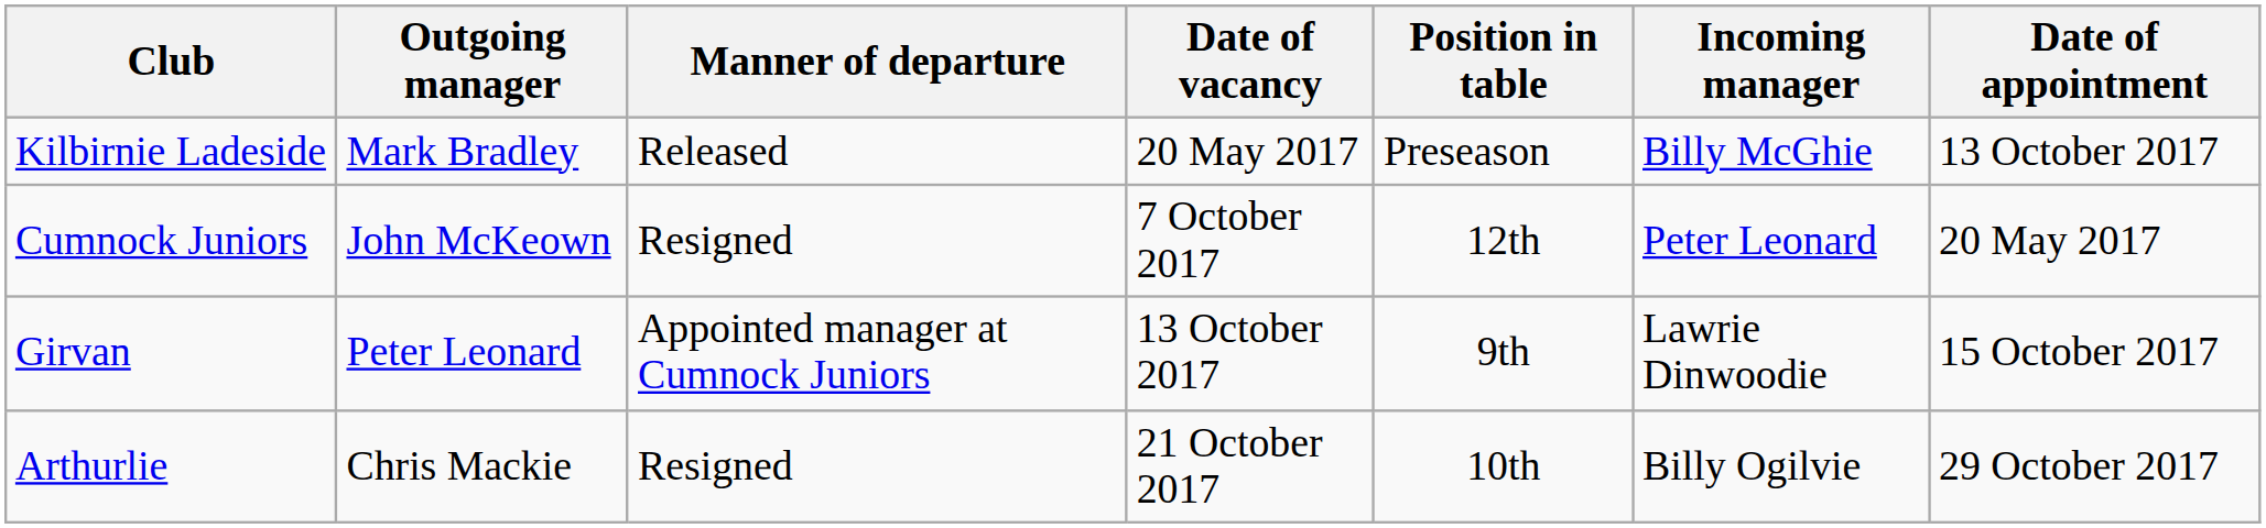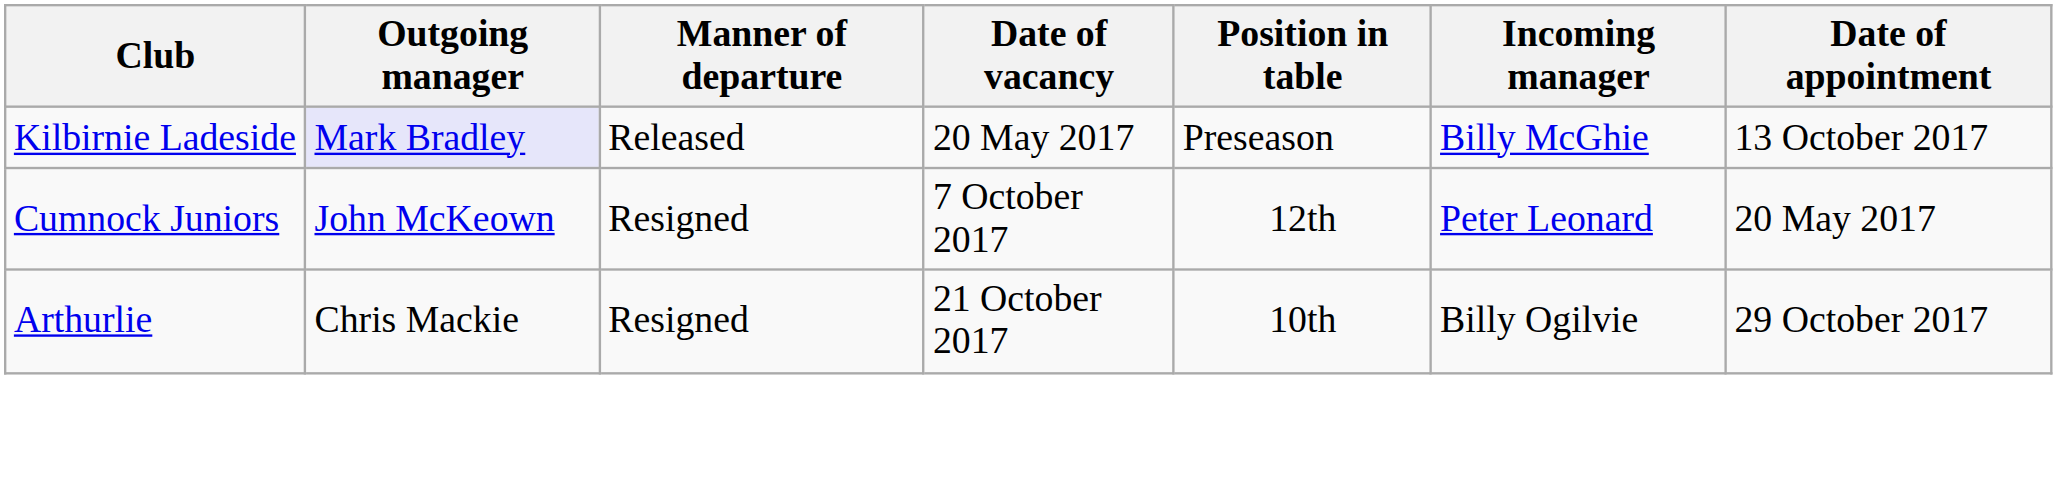 <table class="wikitable">
 <tr>
 <th width=120>Club</th>
 <th>Outgoing manager</th>
 <th>Manner of departure</th>
 <th>Date of vacancy</th>
 <th>Position in table</th>
 <th>Incoming manager</th>
 <th>Date of appointment</th>
 </tr>
 <tr>
 <td><a href='#'>Kilbirnie Ladeside</a></td>
-<td><a href='#'>Mark Bradley</a></td>
+<td style="background: lavender;"><a href='#'>Mark Bradley</a></td>
 <td>Released</td>
 <td>20 May 2017</td>
 <td>Preseason</td>
 <td><a href='#'>Billy McGhie</a></td>
 <td>13 October 2017</td>
 </tr>
 <tr>
 <td><a href='#'>Cumnock Juniors</a></td>
 <td><a href='#'>John McKeown</a></td>
 <td>Resigned</td>
 <td>7 October 2017</td>
 <td align="center">12th</td>
 <td><a href='#'>Peter Leonard</a></td>
 <td>20 May 2017</td>
 </tr>
 <tr>
-<td><a href='#'>Girvan</a></td>
-<td><a href='#'>Peter Leonard</a></td>
-<td>Appointed manager at <a href='#'>Cumnock Juniors</a></td>
-<td>13 October 2017</td>
-<td align="center">9th</td>
-<td>Lawrie Dinwoodie</td>
-<td>15 October 2017</td>
-</tr>
-<tr>
 <td><a href='#'>Arthurlie</a></td>
 <td>Chris Mackie</td>
 <td>Resigned</td>
 <td>21 October 2017</td>
 <td align="center">10th</td>
 <td>Billy Ogilvie</td>
 <td>29 October 2017</td>
 </tr>
 </table>
